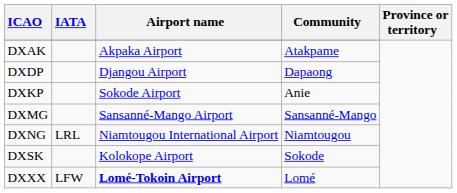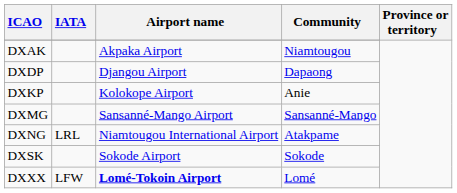 <table class="wikitable" style="width:auto;">
 <tr>
 <th width="*"><a href='#'>ICAO</a>  </th>
 <th width="*"><a href='#'>IATA</a>  </th>
 <th width="*">Airport name  </th>
 <th width="*">Community  </th>
 <th width="*">Province or<br>territory  </th>
 </tr>
 <tr>
 </tr>
 <tr>
 <td>DXAK</td>
 <td></td>
 <td><a href='#'>Akpaka Airport</a></td>
-<td><a href='#'>Atakpame</a></td>
+<td><a href='#'>Niamtougou</a></td>
 </tr>
 <tr>
 <td>DXDP</td>
 <td></td>
 <td><a href='#'>Djangou Airport</a></td>
 <td><a href='#'>Dapaong</a></td>
 </tr>
 <tr>
 <td>DXKP</td>
 <td></td>
-<td><a href='#'>Sokode Airport</a></td>
+<td><a href='#'>Kolokope Airport</a></td>
 <td>Anie</td>
 </tr>
 <tr>
 <td>DXMG</td>
 <td></td>
 <td><a href='#'>Sansanné-Mango Airport</a></td>
 <td><a href='#'>Sansanné-Mango</a></td>
 </tr>
 <tr>
 <td>DXNG</td>
 <td>LRL</td>
 <td><a href='#'>Niamtougou International Airport</a></td>
-<td><a href='#'>Niamtougou</a></td>
+<td><a href='#'>Atakpame</a></td>
 </tr>
 <tr>
 <td>DXSK</td>
 <td></td>
-<td><a href='#'>Kolokope Airport</a></td>
+<td><a href='#'>Sokode Airport</a></td>
 <td><a href='#'>Sokode</a></td>
 </tr>
 <tr>
 <td>DXXX</td>
 <td>LFW</td>
 <td><strong><a href='#'>Lomé-Tokoin Airport</a></strong></td>
 <td><a href='#'>Lomé</a></td>
 </tr>
 </table>
